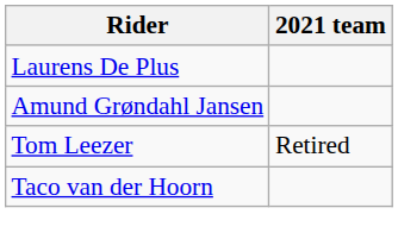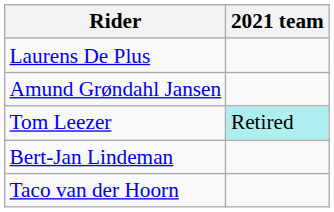 <table class="wikitable">
 <tr>
 <th>Rider</th>
 <th>2021 team</th>
 </tr>
 <tr>
 <td><a href='#'>Laurens De Plus</a></td>
 <td></td>
 </tr>
 <tr>
 <td><a href='#'>Amund Grøndahl Jansen</a></td>
 <td></td>
 </tr>
 <tr>
 <td><a href='#'>Tom Leezer</a></td>
-<td>Retired</td>
+<td style="background: paleturquoise;">Retired</td>
+</tr>
+<tr>
+<td><a href='#'>Bert-Jan Lindeman</a></td>
+<td></td>
 </tr>
 <tr>
 <td><a href='#'>Taco van der Hoorn</a></td>
 <td></td>
 </tr>
 </table>
